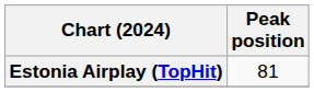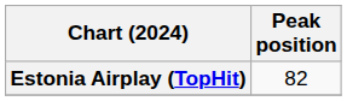 <table class="wikitable plainrowheaders" style="text-align:center">
 <tr>
 <th scope="col">Chart (2024)</th>
 <th scope="col">Peak<br>position</th>
 </tr>
 <tr>
 <th scope="row">Estonia Airplay (<a href='#'>TopHit</a>)</th>
-<td>81</td>
+<td>82</td>
 </tr>
 <tr>
 </tr>
 </table>
